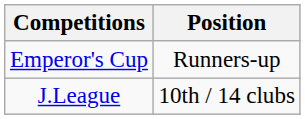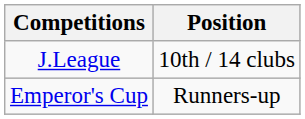 <table class="wikitable" style="text-align:center;">
 <tr>
 <th>Competitions</th>
 <th>Position</th>
 </tr>
 <tr>
+<td><a href='#'>J.League</a></td>
+<td>10th / 14 clubs</td>
+</tr>
+<tr>
 <td><a href='#'>Emperor's Cup</a></td>
 <td>Runners-up</td>
 </tr>
-<tr>
-<td><a href='#'>J.League</a></td>
-<td>10th / 14 clubs</td>
-</tr>
 </table>
